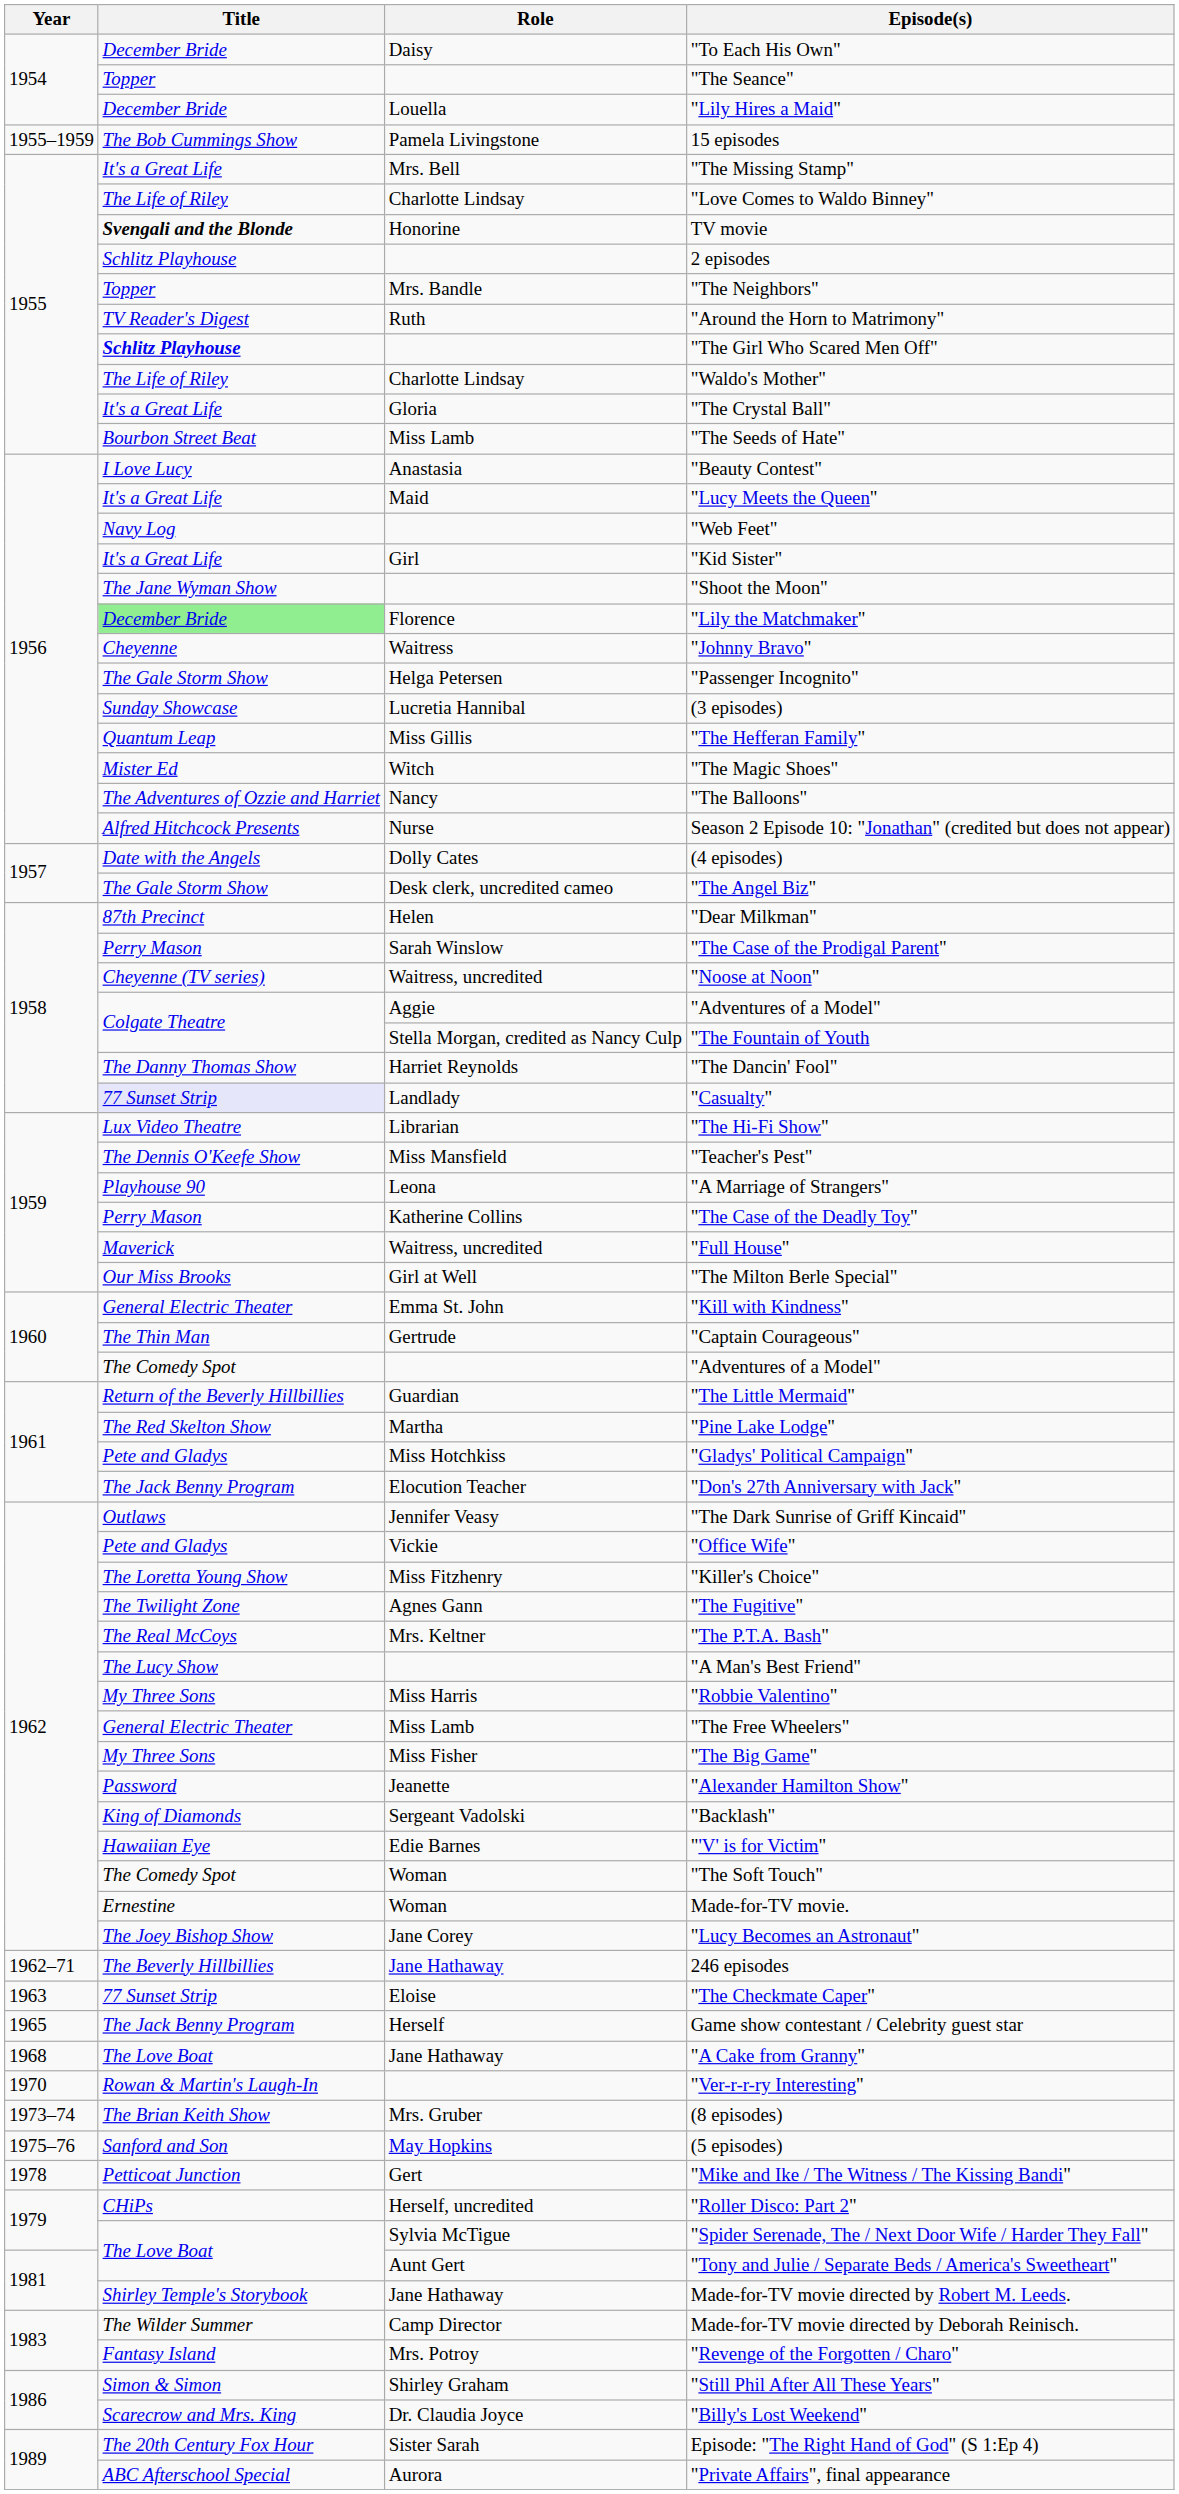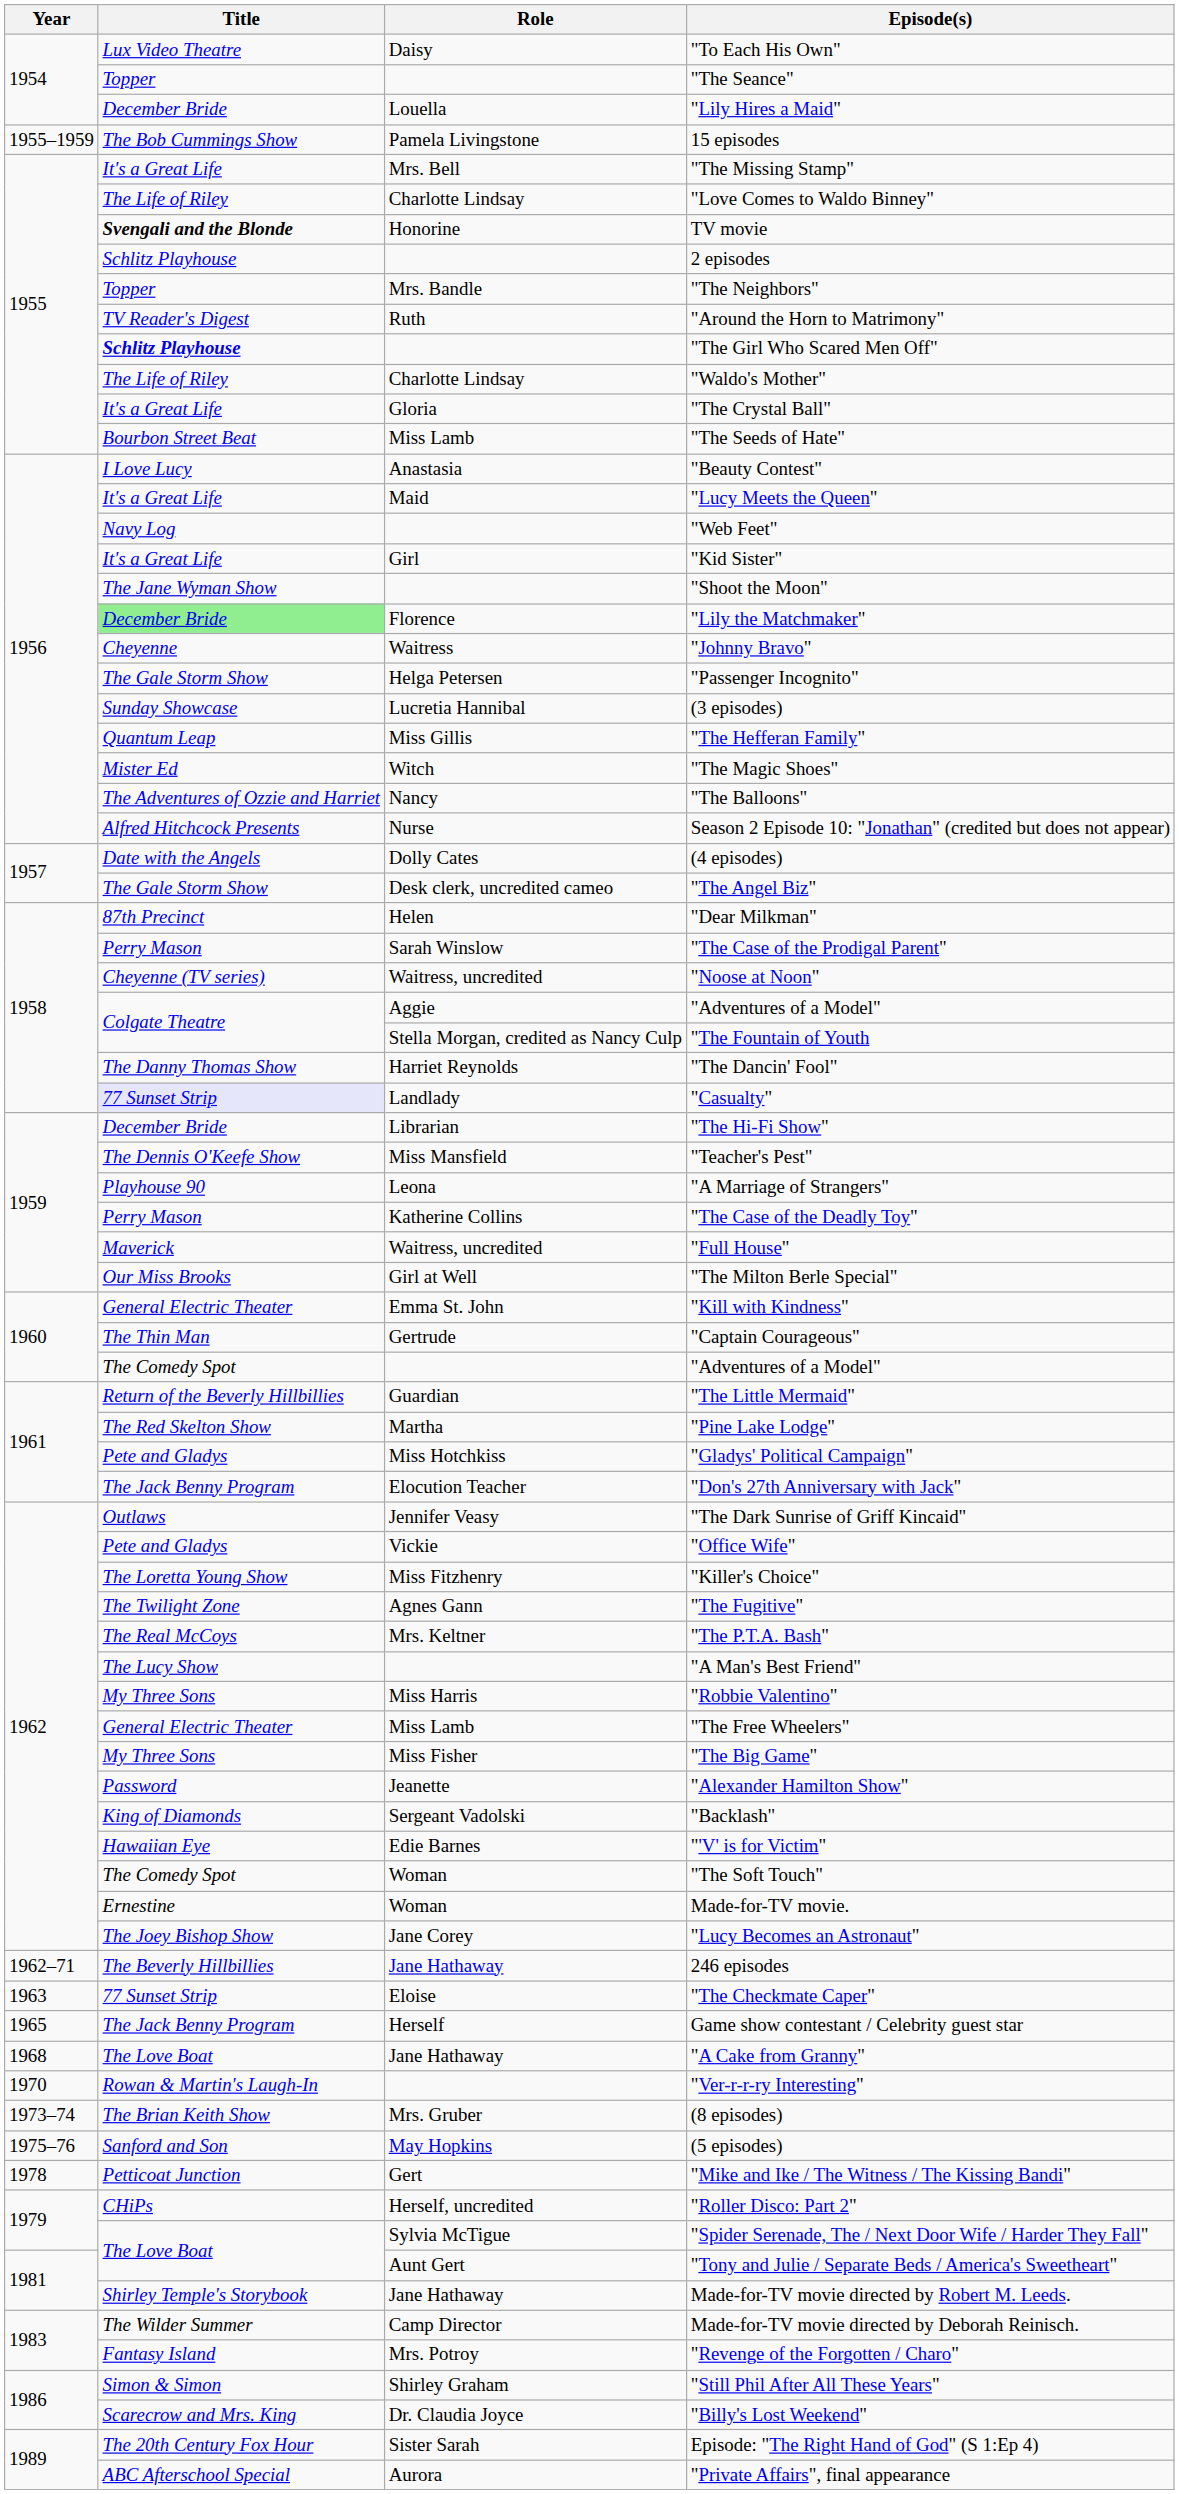 <table class="wikitable sortable">
 <tr>
 <th>Year</th>
 <th>Title</th>
 <th>Role</th>
 <th class="unsortable">Episode(s)</th>
 </tr>
 <tr>
 <td rowspan="3">1954</td>
-<td><em><a href='#'>December Bride</a></em></td>
+<td><em><a href='#'>Lux Video Theatre</a></em></td>
 <td>Daisy</td>
 <td>"To Each His Own"</td>
 </tr>
 <tr>
 <td><em><a href='#'>Topper</a></em></td>
 <td></td>
 <td>"The Seance"</td>
 </tr>
 <tr>
 <td><em><a href='#'>December Bride</a></em></td>
 <td>Louella</td>
 <td>"<a href='#'>Lily Hires a Maid</a>"</td>
 </tr>
 <tr>
 <td>1955–1959</td>
 <td><em><a href='#'>The Bob Cummings Show</a></em></td>
 <td>Pamela Livingstone</td>
 <td>15 episodes</td>
 </tr>
 <tr>
 <td rowspan="10">1955</td>
 <td><em><a href='#'>It's a Great Life</a></em></td>
 <td>Mrs. Bell</td>
 <td>"The Missing Stamp"</td>
 </tr>
 <tr>
 <td><em><a href='#'>The Life of Riley</a></em></td>
 <td>Charlotte Lindsay</td>
 <td>"Love Comes to Waldo Binney"</td>
 </tr>
 <tr>
 <td><strong><em>Svengali and the Blonde</em></strong></td>
 <td>Honorine</td>
 <td>TV movie</td>
 </tr>
 <tr>
 <td><em><a href='#'>Schlitz Playhouse</a></em></td>
 <td></td>
 <td>2 episodes</td>
 </tr>
 <tr>
 <td><em><a href='#'>Topper</a></em></td>
 <td>Mrs. Bandle</td>
 <td>"The Neighbors"</td>
 </tr>
 <tr>
 <td><em><a href='#'>TV Reader's Digest</a></em></td>
 <td>Ruth</td>
 <td>"Around the Horn to Matrimony"</td>
 </tr>
 <tr>
 <td><strong><em><a href='#'>Schlitz Playhouse</a></em></strong></td>
 <td></td>
 <td>"The Girl Who Scared Men Off"</td>
 </tr>
 <tr>
 <td><em><a href='#'>The Life of Riley</a></em></td>
 <td>Charlotte Lindsay</td>
 <td>"Waldo's Mother"</td>
 </tr>
 <tr>
 <td><em><a href='#'>It's a Great Life</a></em></td>
 <td>Gloria</td>
 <td>"The Crystal Ball"</td>
 </tr>
 <tr>
 <td><em><a href='#'>Bourbon Street Beat</a></em></td>
 <td>Miss Lamb</td>
 <td>"The Seeds of Hate"</td>
 </tr>
 <tr>
 <td rowspan="13">1956</td>
 <td><em><a href='#'>I Love Lucy</a></em></td>
 <td>Anastasia</td>
 <td>"Beauty Contest"</td>
 </tr>
 <tr>
 <td><em><a href='#'>It's a Great Life</a></em></td>
 <td>Maid</td>
 <td>"<a href='#'>Lucy Meets the Queen</a>"</td>
 </tr>
 <tr>
 <td><em><a href='#'>Navy Log</a></em></td>
 <td></td>
 <td>"Web Feet"</td>
 </tr>
 <tr>
 <td><em><a href='#'>It's a Great Life</a></em></td>
 <td>Girl</td>
 <td>"Kid Sister"</td>
 </tr>
 <tr>
 <td><em><a href='#'>The Jane Wyman Show</a></em></td>
 <td></td>
 <td>"Shoot the Moon"</td>
 </tr>
 <tr>
 <td style="background: lightgreen;"><em><a href='#'>December Bride</a></em></td>
 <td>Florence</td>
 <td>"<a href='#'>Lily the Matchmaker</a>"</td>
 </tr>
 <tr>
 <td><em><a href='#'>Cheyenne</a></em></td>
 <td>Waitress</td>
 <td>"<a href='#'>Johnny Bravo</a>"</td>
 </tr>
 <tr>
 <td><em><a href='#'>The Gale Storm Show</a></em></td>
 <td>Helga Petersen</td>
 <td>"Passenger Incognito"</td>
 </tr>
 <tr>
 <td><em><a href='#'>Sunday Showcase</a></em></td>
 <td>Lucretia Hannibal</td>
 <td> (3 episodes)</td>
 </tr>
 <tr>
 <td><em><a href='#'>Quantum Leap</a></em></td>
 <td>Miss Gillis</td>
 <td>"<a href='#'>The Hefferan Family</a>"</td>
 </tr>
 <tr>
 <td><em><a href='#'>Mister Ed</a></em></td>
 <td>Witch</td>
 <td>"The Magic Shoes"</td>
 </tr>
 <tr>
 <td><em><a href='#'>The Adventures of Ozzie and Harriet</a></em></td>
 <td>Nancy</td>
 <td>"The Balloons"</td>
 </tr>
 <tr>
 <td><em><a href='#'>Alfred Hitchcock Presents</a></em></td>
 <td>Nurse</td>
 <td>Season 2 Episode 10: "<a href='#'>Jonathan</a>" (credited but does not appear)</td>
 </tr>
 <tr>
 <td rowspan="2">1957</td>
 <td><em><a href='#'>Date with the Angels</a></em></td>
 <td>Dolly Cates</td>
 <td> (4 episodes)</td>
 </tr>
 <tr>
 <td><em><a href='#'>The Gale Storm Show</a></em></td>
 <td>Desk clerk, uncredited cameo</td>
 <td>"<a href='#'>The Angel Biz</a>"</td>
 </tr>
 <tr>
 <td rowspan="7">1958</td>
 <td><em><a href='#'>87th Precinct</a></em></td>
 <td>Helen</td>
 <td>"Dear Milkman"</td>
 </tr>
 <tr>
 <td><em><a href='#'>Perry Mason</a></em></td>
 <td>Sarah Winslow</td>
 <td>"<a href='#'>The Case of the Prodigal Parent</a>"</td>
 </tr>
 <tr>
 <td><em><a href='#'>Cheyenne (TV series)</a></em></td>
 <td>Waitress, uncredited</td>
 <td>"<a href='#'>Noose at Noon</a>"</td>
 </tr>
 <tr>
 <td rowspan="2"><em><a href='#'>Colgate Theatre</a></em></td>
 <td>Aggie</td>
 <td>"Adventures of a Model"</td>
 </tr>
 <tr>
 <td>Stella Morgan, credited as Nancy Culp</td>
 <td>"<a href='#'>The Fountain of Youth</a></td>
 </tr>
 <tr>
 <td><em><a href='#'>The Danny Thomas Show</a></em></td>
 <td>Harriet Reynolds</td>
 <td>"The Dancin' Fool"</td>
 </tr>
 <tr>
 <td style="background: lavender;"><em><a href='#'>77 Sunset Strip</a></em></td>
 <td>Landlady</td>
 <td>"<a href='#'>Casualty</a>"</td>
 </tr>
 <tr>
 <td rowspan="6">1959</td>
-<td><em><a href='#'>Lux Video Theatre</a></em></td>
+<td><em><a href='#'>December Bride</a></em></td>
 <td>Librarian</td>
 <td>"<a href='#'>The Hi-Fi Show</a>"</td>
 </tr>
 <tr>
 <td><em><a href='#'>The Dennis O'Keefe Show</a></em></td>
 <td>Miss Mansfield</td>
 <td>"Teacher's Pest"</td>
 </tr>
 <tr>
 <td><em><a href='#'>Playhouse 90</a></em></td>
 <td>Leona</td>
 <td>"A Marriage of Strangers"</td>
 </tr>
 <tr>
 <td><a href='#'><em>Perry Mason</em></a></td>
 <td>Katherine Collins</td>
 <td>"<a href='#'>The Case of the Deadly Toy</a>"</td>
 </tr>
 <tr>
 <td><em><a href='#'>Maverick</a></em></td>
 <td>Waitress, uncredited</td>
 <td>"<a href='#'>Full House</a>"</td>
 </tr>
 <tr>
 <td><em><a href='#'>Our Miss Brooks</a></em></td>
 <td>Girl at Well</td>
 <td>"The Milton Berle Special"</td>
 </tr>
 <tr>
 <td rowspan="3">1960</td>
 <td><em><a href='#'>General Electric Theater</a></em></td>
 <td>Emma St. John</td>
 <td>"<a href='#'>Kill with Kindness</a>"</td>
 </tr>
 <tr>
 <td><em><a href='#'>The Thin Man</a></em></td>
 <td>Gertrude</td>
 <td>"Captain Courageous"</td>
 </tr>
 <tr>
 <td><em>The Comedy Spot</em></td>
 <td></td>
 <td>"Adventures of a Model"</td>
 </tr>
 <tr>
 <td rowspan="4">1961</td>
 <td><em><a href='#'>Return of the Beverly Hillbillies</a></em></td>
 <td>Guardian</td>
 <td>"<a href='#'>The Little Mermaid</a>"</td>
 </tr>
 <tr>
 <td><em><a href='#'>The Red Skelton Show</a></em></td>
 <td>Martha</td>
 <td>"<a href='#'>Pine Lake Lodge</a>"</td>
 </tr>
 <tr>
 <td><em><a href='#'>Pete and Gladys</a></em></td>
 <td>Miss Hotchkiss</td>
 <td>"<a href='#'>Gladys' Political Campaign</a>"</td>
 </tr>
 <tr>
 <td><em><a href='#'>The Jack Benny Program</a></em></td>
 <td>Elocution Teacher</td>
 <td>"<a href='#'>Don's 27th Anniversary with Jack</a>"</td>
 </tr>
 <tr>
 <td rowspan="15">1962</td>
 <td><em><a href='#'>Outlaws</a></em></td>
 <td>Jennifer Veasy</td>
 <td>"The Dark Sunrise of Griff Kincaid"</td>
 </tr>
 <tr>
 <td><em><a href='#'>Pete and Gladys</a></em></td>
 <td>Vickie</td>
 <td>"<a href='#'>Office Wife</a>"</td>
 </tr>
 <tr>
 <td><em><a href='#'>The Loretta Young Show</a></em></td>
 <td>Miss Fitzhenry</td>
 <td>"Killer's Choice"</td>
 </tr>
 <tr>
 <td><em><a href='#'>The Twilight Zone</a></em></td>
 <td>Agnes Gann</td>
 <td>"<a href='#'>The Fugitive</a>"</td>
 </tr>
 <tr>
 <td><em><a href='#'>The Real McCoys</a></em></td>
 <td>Mrs. Keltner</td>
 <td>"<a href='#'>The P.T.A. Bash</a>"</td>
 </tr>
 <tr>
 <td><em><a href='#'>The Lucy Show</a></em></td>
 <td></td>
 <td>"A Man's Best Friend"</td>
 </tr>
 <tr>
 <td><em><a href='#'>My Three Sons</a></em></td>
 <td>Miss Harris</td>
 <td>"<a href='#'>Robbie Valentino</a>"</td>
 </tr>
 <tr>
 <td><em><a href='#'>General Electric Theater</a></em></td>
 <td>Miss Lamb</td>
 <td>"The Free Wheelers"</td>
 </tr>
 <tr>
 <td><em><a href='#'>My Three Sons</a></em></td>
 <td>Miss Fisher</td>
 <td>"<a href='#'>The Big Game</a>"</td>
 </tr>
 <tr>
 <td><em><a href='#'>Password</a></em></td>
 <td>Jeanette</td>
 <td>"<a href='#'>Alexander Hamilton Show</a>"</td>
 </tr>
 <tr>
 <td><em><a href='#'>King of Diamonds</a></em></td>
 <td>Sergeant Vadolski</td>
 <td>"Backlash"</td>
 </tr>
 <tr>
 <td><em><a href='#'>Hawaiian Eye</a></em></td>
 <td>Edie Barnes</td>
 <td>"<a href='#'>'V' is for Victim</a>"</td>
 </tr>
 <tr>
 <td><em>The Comedy Spot</em></td>
 <td>Woman</td>
 <td>"The Soft Touch"</td>
 </tr>
 <tr>
 <td><em>Ernestine</em></td>
 <td>Woman</td>
 <td>Made-for-TV movie.</td>
 </tr>
 <tr>
 <td><em><a href='#'>The Joey Bishop Show</a></em></td>
 <td>Jane Corey</td>
 <td>"<a href='#'>Lucy Becomes an Astronaut</a>"</td>
 </tr>
 <tr>
 <td>1962–71</td>
 <td><em><a href='#'>The Beverly Hillbillies</a></em></td>
 <td><a href='#'>Jane Hathaway</a></td>
 <td>246 episodes</td>
 </tr>
 <tr>
 <td>1963</td>
 <td><em><a href='#'>77 Sunset Strip</a></em></td>
 <td>Eloise</td>
 <td>"<a href='#'>The Checkmate Caper</a>"</td>
 </tr>
 <tr>
 <td>1965</td>
 <td><em><a href='#'>The Jack Benny Program</a></em></td>
 <td>Herself</td>
 <td>Game show contestant / Celebrity guest star</td>
 </tr>
 <tr>
 <td>1968</td>
 <td><em><a href='#'>The Love Boat</a></em></td>
 <td>Jane Hathaway</td>
 <td>"<a href='#'>A Cake from Granny</a>"</td>
 </tr>
 <tr>
 <td>1970</td>
 <td><em><a href='#'>Rowan & Martin's Laugh-In</a></em></td>
 <td></td>
 <td>"<a href='#'>Ver-r-r-ry Interesting</a>"</td>
 </tr>
 <tr>
 <td>1973–74</td>
 <td><em><a href='#'>The Brian Keith Show</a></em></td>
 <td>Mrs. Gruber</td>
 <td> (8 episodes)</td>
 </tr>
 <tr>
 <td>1975–76</td>
 <td><em><a href='#'>Sanford and Son</a></em></td>
 <td><a href='#'>May Hopkins</a></td>
 <td> (5 episodes)</td>
 </tr>
 <tr>
 <td>1978</td>
 <td><em><a href='#'>Petticoat Junction</a></em></td>
 <td>Gert</td>
 <td>"<a href='#'>Mike and Ike / The Witness / The Kissing Bandi</a>"</td>
 </tr>
 <tr>
 <td rowspan="2">1979</td>
 <td><em><a href='#'>CHiPs</a></em></td>
 <td>Herself, uncredited</td>
 <td>"<a href='#'>Roller Disco: Part 2</a>"</td>
 </tr>
 <tr>
 <td rowspan="2"><em><a href='#'>The Love Boat</a></em></td>
 <td>Sylvia McTigue</td>
 <td>"<a href='#'>Spider Serenade, The / Next Door Wife / Harder They Fall</a>"</td>
 </tr>
 <tr>
 <td rowspan="2">1981</td>
 <td>Aunt Gert</td>
 <td>"<a href='#'>Tony and Julie / Separate Beds / America's Sweetheart</a>"</td>
 </tr>
 <tr>
 <td><em><a href='#'>Shirley Temple's Storybook</a></em></td>
 <td>Jane Hathaway</td>
 <td>Made-for-TV movie directed by <a href='#'>Robert M. Leeds</a>.</td>
 </tr>
 <tr>
 <td rowspan="2">1983</td>
 <td><em>The Wilder Summer</em></td>
 <td>Camp Director</td>
 <td>Made-for-TV movie directed by Deborah Reinisch.</td>
 </tr>
 <tr>
 <td><em><a href='#'>Fantasy Island</a></em></td>
 <td>Mrs. Potroy</td>
 <td>"<a href='#'>Revenge of the Forgotten / Charo</a>"</td>
 </tr>
 <tr>
 <td rowspan="2">1986</td>
 <td><em><a href='#'>Simon & Simon</a></em></td>
 <td>Shirley Graham</td>
 <td>"<a href='#'>Still Phil After All These Years</a>"</td>
 </tr>
 <tr>
 <td><em><a href='#'>Scarecrow and Mrs. King</a></em></td>
 <td>Dr. Claudia Joyce</td>
 <td>"<a href='#'>Billy's Lost Weekend</a>"</td>
 </tr>
 <tr>
 <td rowspan="2">1989</td>
 <td><em><a href='#'>The 20th Century Fox Hour</a></em></td>
 <td>Sister Sarah</td>
 <td>Episode: "<a href='#'>The Right Hand of God</a>" (S 1:Ep 4)</td>
 </tr>
 <tr>
 <td><em><a href='#'>ABC Afterschool Special</a></em></td>
 <td>Aurora</td>
 <td>"<a href='#'>Private Affairs</a>", final appearance</td>
 </tr>
 </table>
